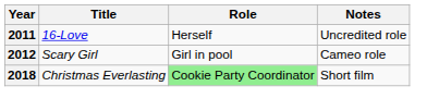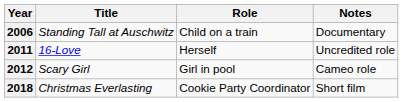 <table class="wikitable plainrowheaders sortable">
 <tr>
 <th scope="col">Year</th>
 <th scope="col">Title</th>
 <th scope="col">Role</th>
 <th scope="col" class="unsortable">Notes</th>
+</tr>
+<tr>
+<th scope="row">2006</th>
+<td><em>Standing Tall at Auschwitz</em></td>
+<td>Child on a train</td>
+<td>Documentary</td>
 </tr>
 <tr>
 <th scope="row">2011</th>
 <td><em><a href='#'>16-Love</a></em></td>
 <td>Herself</td>
 <td>Uncredited role</td>
 </tr>
 <tr>
 <th scope="row">2012</th>
 <td><em>Scary Girl</em></td>
 <td>Girl in pool</td>
 <td>Cameo role</td>
 </tr>
 <tr>
 <th scope="row">2018</th>
 <td><em>Christmas Everlasting</em></td>
-<td style="background: lightgreen;">Cookie Party Coordinator</td>
+<td>Cookie Party Coordinator</td>
 <td>Short film</td>
 </tr>
 </table>
